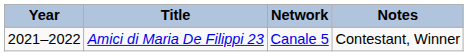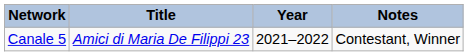 <table class="wikitable">
 <tr>
+<th style="background:#B0C4DE;">Network</th>
+<th style="background:#B0C4DE;">Title</th>
 <th style="background:#B0C4DE;">Year</th>
-<th style="background:#B0C4DE;">Title</th>
-<th style="background:#B0C4DE;">Network</th>
 <th style="background:#B0C4DE;">Notes</th>
 </tr>
 <tr>
+<td><a href='#'>Canale 5</a></td>
+<td><em><a href='#'>Amici di Maria De Filippi 23</a></em></td>
 <td>2021–2022</td>
-<td><em><a href='#'>Amici di Maria De Filippi 23</a></em></td>
-<td><a href='#'>Canale 5</a></td>
 <td>Contestant, Winner</td>
 </tr>
 </table>
